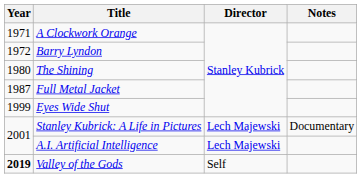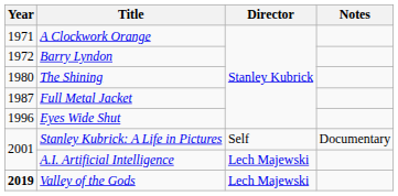 <table class="wikitable">
 <tr>
 <th>Year</th>
 <th>Title</th>
 <th>Director</th>
 <th>Notes</th>
 </tr>
 <tr>
 <td>1971</td>
 <td><em><a href='#'>A Clockwork Orange</a></em></td>
 <td rowspan="5"><a href='#'>Stanley Kubrick</a></td>
 <td></td>
 </tr>
 <tr>
 <td>1972</td>
 <td><em><a href='#'>Barry Lyndon</a></em></td>
 <td></td>
 </tr>
 <tr>
 <td>1980</td>
 <td><em><a href='#'>The Shining</a></em></td>
 <td></td>
 </tr>
 <tr>
 <td>1987</td>
 <td><em><a href='#'>Full Metal Jacket</a></em></td>
 <td></td>
 </tr>
 <tr>
-<td>1999</td>
+<td>1996</td>
 <td><em><a href='#'>Eyes Wide Shut</a></em></td>
 <td></td>
 </tr>
 <tr>
 <td rowspan="2">2001</td>
 <td><em><a href='#'>Stanley Kubrick: A Life in Pictures</a></em></td>
-<td><a href='#'>Lech Majewski</a></td>
+<td>Self</td>
 <td>Documentary</td>
 </tr>
 <tr>
 <td><em><a href='#'>A.I. Artificial Intelligence</a></em></td>
 <td><a href='#'>Lech Majewski</a></td>
 <td></td>
 </tr>
 <tr>
 <td><strong>2019</strong></td>
 <td><em><a href='#'>Valley of the Gods</a></em></td>
-<td>Self</td>
+<td><a href='#'>Lech Majewski</a></td>
 <td></td>
 </tr>
 </table>
